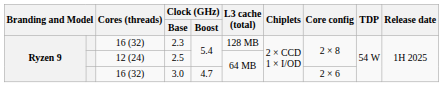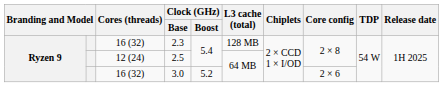 <table class="wikitable nowrap" style="text-align:center;">
 <tr>
 <th colspan="2" rowspan="2">Branding and Model</th>
 <th rowspan="2">Cores (threads)</th>
 <th colspan="2">Clock (GHz)</th>
 <th rowspan="2">L3 cache<br>(total)</th>
 <th rowspan="2">Chiplets</th>
 <th rowspan="2">Core config</th>
 <th rowspan="2">TDP</th>
 <th rowspan="2">Release date</th>
 </tr>
 <tr>
 <th>Base</th>
 <th>Boost</th>
 </tr>
 <tr>
 <th rowspan="3">Ryzen 9</th>
 <th></th>
 <td>16 (32)</td>
 <td>2.3</td>
 <td rowspan="2">5.4</td>
 <td>128 MB</td>
 <td rowspan="3">2 × CCD<br>1 × I/OD</td>
 <td rowspan="2">2 × 8</td>
 <td rowspan="3">54 W</td>
 <td rowspan="3">1H 2025</td>
 </tr>
 <tr>
 <th></th>
 <td>12 (24)</td>
 <td>2.5</td>
 <td rowspan="2">64 MB</td>
 </tr>
 <tr>
 <th></th>
 <td>16 (32)</td>
 <td>3.0</td>
-<td>4.7</td>
+<td>5.2</td>
 <td>2 × 6</td>
 </tr>
 </table>
